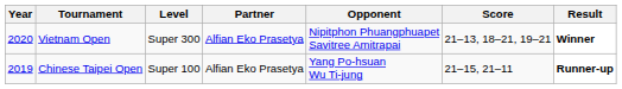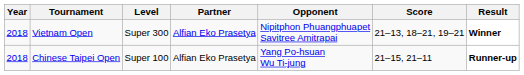 <table class="sortable wikitable" style="font-size: 90%">
 <tr>
 <th>Year</th>
 <th>Tournament</th>
 <th>Level</th>
 <th>Partner</th>
 <th>Opponent</th>
 <th>Score</th>
 <th>Result</th>
 </tr>
 <tr>
-<td align="center"><a href='#'>2020</a></td>
+<td align="center"><a href='#'>2018</a></td>
 <td align="left"><a href='#'>Vietnam Open</a></td>
 <td align="left">Super 300</td>
 <td align="left"> <a href='#'>Alfian Eko Prasetya</a></td>
 <td align="left"> <a href='#'>Nipitphon Phuangphuapet</a> <br>  <a href='#'>Savitree Amitrapai</a></td>
 <td align="left">21–13, 18–21, 19–21</td>
 <td style="text-align:left; background:white"> <strong>Winner</strong></td>
 </tr>
 <tr>
-<td align="center"><a href='#'>2019</a></td>
+<td align="center"><a href='#'>2018</a></td>
 <td align="left"><a href='#'>Chinese Taipei Open</a></td>
 <td align="left">Super 100</td>
 <td align="left"> Alfian Eko Prasetya</td>
 <td align="left"> <a href='#'>Yang Po-hsuan</a> <br>  <a href='#'>Wu Ti-jung</a></td>
 <td align="left">21–15, 21–11</td>
 <td style="text-align:left; background:white"> <strong>Runner-up</strong></td>
 </tr>
 </table>
